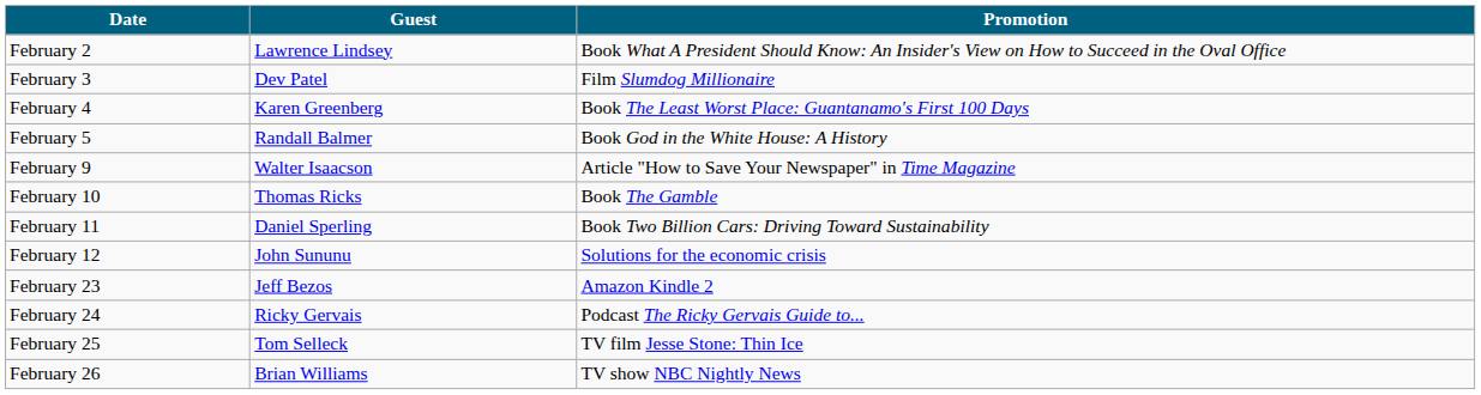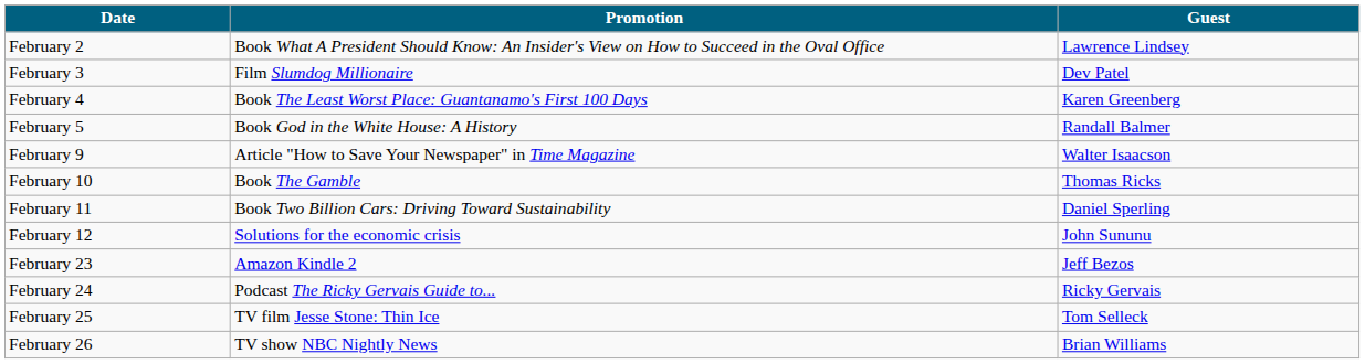 <table class="wikitable" width="100%">
 <tr bgcolor="#CCCCCC">
 <th width="15%" style="background:#006080; color:#FFFFFF">Date</th>
+<th width="55%" style="background:#006080; color:#FFFFFF">Promotion</th>
 <th width="20%" style="background:#006080; color:#FFFFFF">Guest</th>
-<th width="55%" style="background:#006080; color:#FFFFFF">Promotion</th>
 </tr>
 <tr>
 <td>February 2</td>
+<td>Book <em>What A President Should Know: An Insider's View on How to Succeed in the Oval Office</em></td>
 <td><a href='#'>Lawrence Lindsey</a></td>
-<td>Book <em>What A President Should Know: An Insider's View on How to Succeed in the Oval Office</em></td>
 </tr>
 <tr>
 <td>February 3</td>
+<td>Film <em><a href='#'>Slumdog Millionaire</a></em></td>
 <td><a href='#'>Dev Patel</a></td>
-<td>Film <em><a href='#'>Slumdog Millionaire</a></em></td>
 </tr>
 <tr>
 <td>February 4</td>
+<td>Book <em><a href='#'>The Least Worst Place: Guantanamo's First 100 Days</a></em></td>
 <td><a href='#'>Karen Greenberg</a></td>
-<td>Book <em><a href='#'>The Least Worst Place: Guantanamo's First 100 Days</a></em></td>
 </tr>
 <tr>
 <td>February 5</td>
+<td>Book <em>God in the White House: A History</em></td>
 <td><a href='#'>Randall Balmer</a></td>
-<td>Book <em>God in the White House: A History</em></td>
 </tr>
 <tr>
 <td>February 9</td>
+<td>Article "How to Save Your Newspaper" in <em><a href='#'>Time Magazine</a></em></td>
 <td><a href='#'>Walter Isaacson</a></td>
-<td>Article "How to Save Your Newspaper" in <em><a href='#'>Time Magazine</a></em></td>
 </tr>
 <tr>
 <td>February 10</td>
+<td>Book <em><a href='#'>The Gamble</a></em></td>
 <td><a href='#'>Thomas Ricks</a></td>
-<td>Book <em><a href='#'>The Gamble</a></em></td>
 </tr>
 <tr>
 <td>February 11</td>
+<td>Book <em>Two Billion Cars: Driving Toward Sustainability</em></td>
 <td><a href='#'>Daniel Sperling</a></td>
-<td>Book <em>Two Billion Cars: Driving Toward Sustainability</em></td>
 </tr>
 <tr>
 <td>February 12</td>
+<td><a href='#'>Solutions for the economic crisis</a></td>
 <td><a href='#'>John Sununu</a></td>
-<td><a href='#'>Solutions for the economic crisis</a></td>
 </tr>
 <tr>
 <td>February 23</td>
+<td><a href='#'>Amazon Kindle 2</a></td>
 <td><a href='#'>Jeff Bezos</a></td>
-<td><a href='#'>Amazon Kindle 2</a></td>
 </tr>
 <tr>
 <td>February 24</td>
+<td>Podcast <em><a href='#'>The Ricky Gervais Guide to...</a></em></td>
 <td><a href='#'>Ricky Gervais</a></td>
-<td>Podcast <em><a href='#'>The Ricky Gervais Guide to...</a></em></td>
 </tr>
 <tr>
 <td>February 25</td>
+<td>TV film <a href='#'>Jesse Stone: Thin Ice</a></td>
 <td><a href='#'>Tom Selleck</a></td>
-<td>TV film <a href='#'>Jesse Stone: Thin Ice</a></td>
 </tr>
 <tr>
 <td>February 26</td>
+<td>TV show <a href='#'>NBC Nightly News</a></td>
 <td><a href='#'>Brian Williams</a></td>
-<td>TV show <a href='#'>NBC Nightly News</a></td>
 </tr>
 </table>
